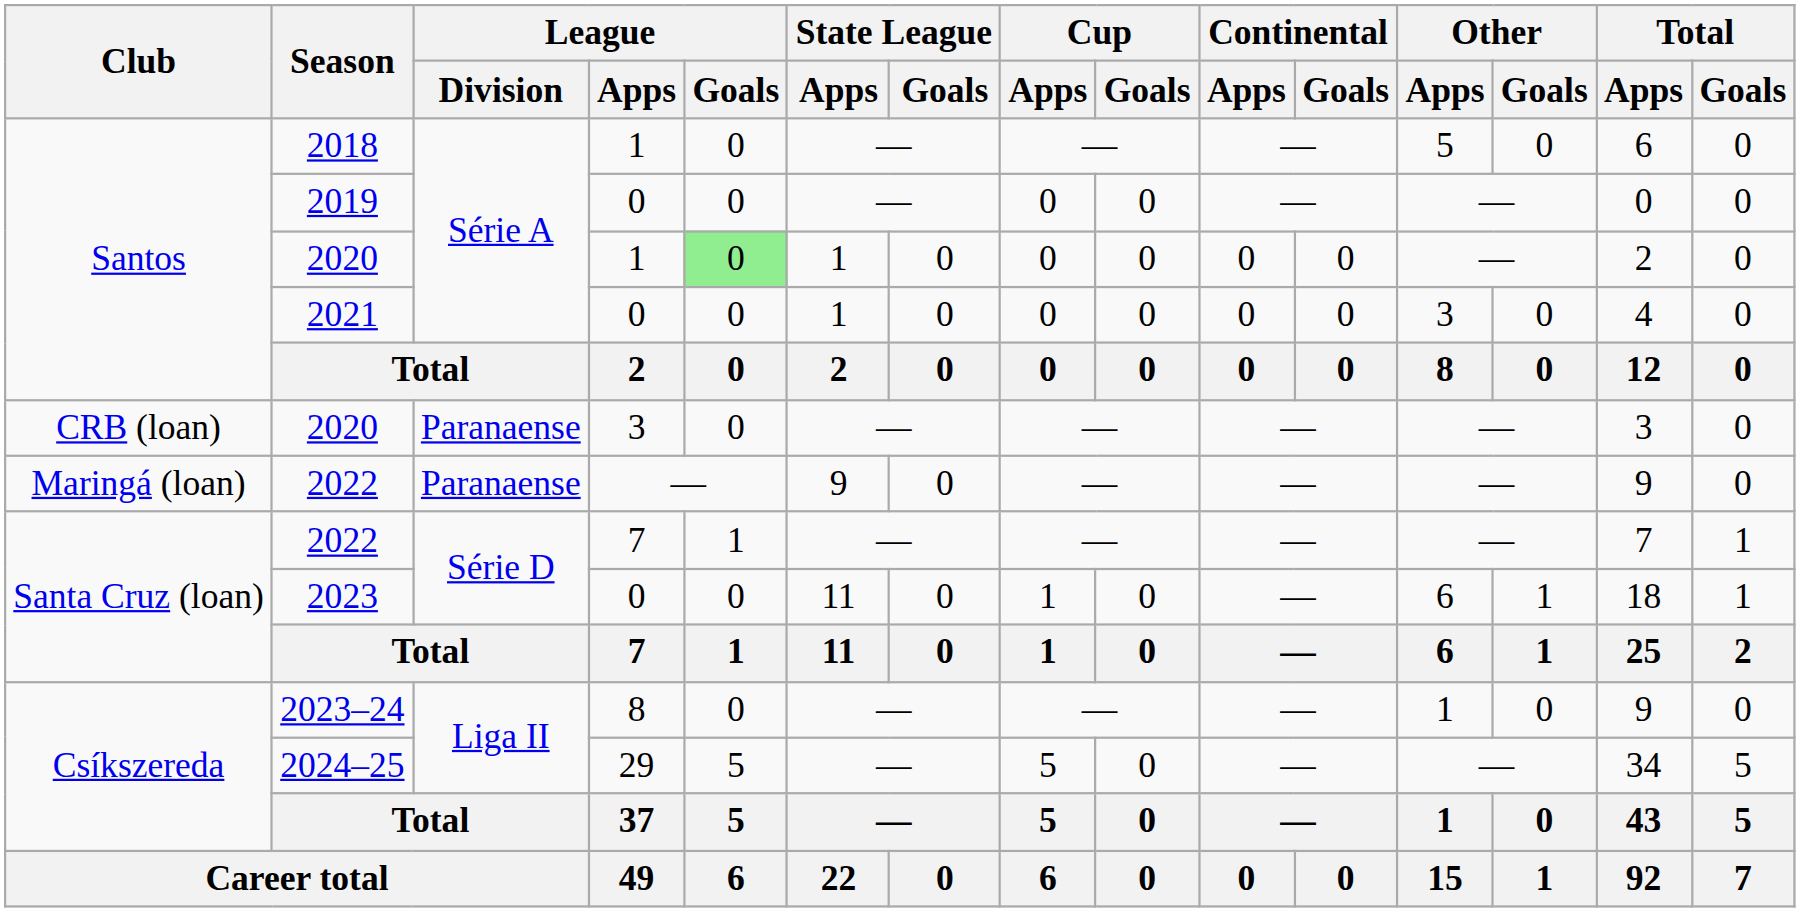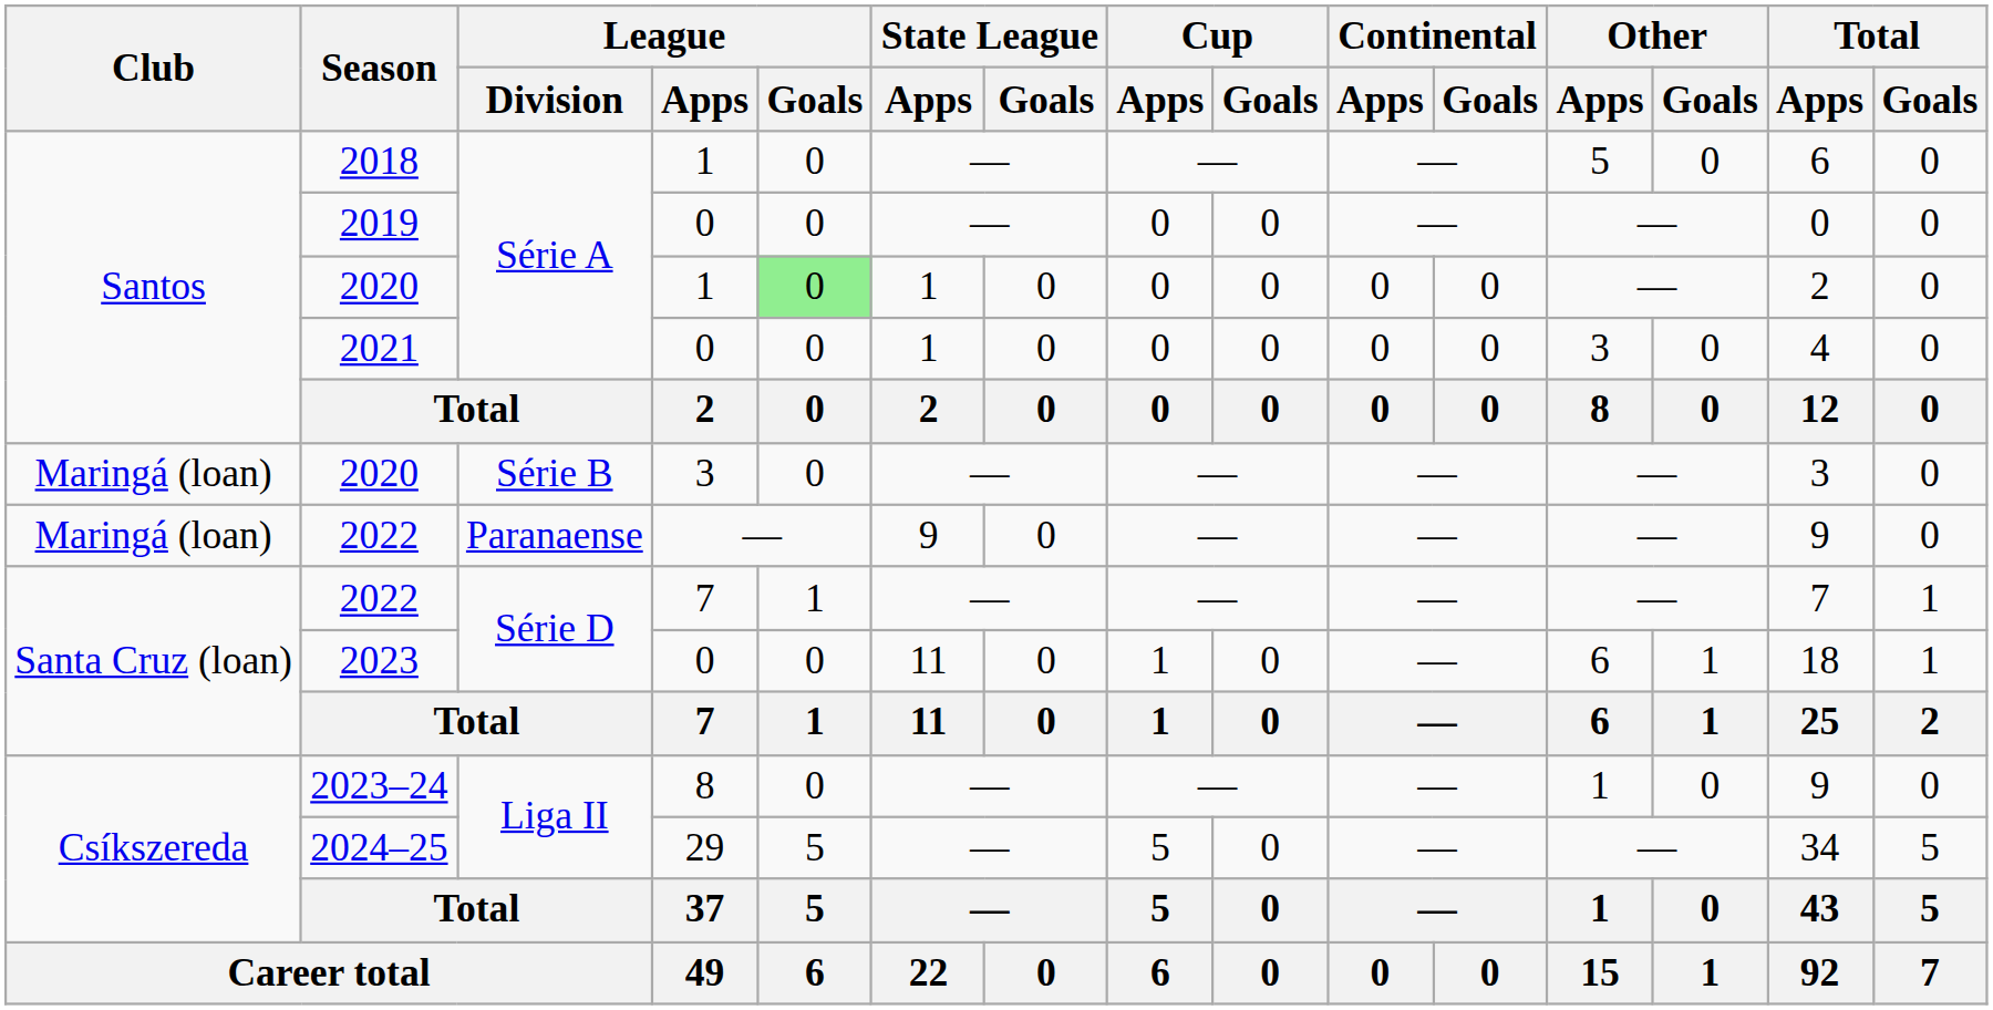 <table class="wikitable" style="text-align: center;">
 <tr>
 <th rowspan="2">Club</th>
 <th rowspan="2">Season</th>
 <th colspan="3">League</th>
 <th colspan="2">State League</th>
 <th colspan="2">Cup</th>
 <th colspan="2">Continental</th>
 <th colspan="2">Other</th>
 <th colspan="2">Total</th>
 </tr>
 <tr>
 <th>Division</th>
 <th>Apps</th>
 <th>Goals</th>
 <th>Apps</th>
 <th>Goals</th>
 <th>Apps</th>
 <th>Goals</th>
 <th>Apps</th>
 <th>Goals</th>
 <th>Apps</th>
 <th>Goals</th>
 <th>Apps</th>
 <th>Goals</th>
 </tr>
 <tr>
 <td rowspan="5" valign="center"><a href='#'>Santos</a></td>
 <td><a href='#'>2018</a></td>
 <td rowspan="4"><a href='#'>Série A</a></td>
 <td>1</td>
 <td>0</td>
 <td colspan="2">—</td>
 <td colspan="2">—</td>
 <td colspan="2">—</td>
 <td>5</td>
 <td>0</td>
 <td>6</td>
 <td>0</td>
 </tr>
 <tr>
 <td><a href='#'>2019</a></td>
 <td>0</td>
 <td>0</td>
 <td colspan="2">—</td>
 <td>0</td>
 <td>0</td>
 <td colspan="2">—</td>
 <td colspan="2">—</td>
 <td>0</td>
 <td>0</td>
 </tr>
 <tr>
 <td><a href='#'>2020</a></td>
 <td>1</td>
 <td style="background: lightgreen;">0</td>
 <td>1</td>
 <td>0</td>
 <td>0</td>
 <td>0</td>
 <td>0</td>
 <td>0</td>
 <td colspan="2">—</td>
 <td>2</td>
 <td>0</td>
 </tr>
 <tr>
 <td><a href='#'>2021</a></td>
 <td>0</td>
 <td>0</td>
 <td>1</td>
 <td>0</td>
 <td>0</td>
 <td>0</td>
 <td>0</td>
 <td>0</td>
 <td>3</td>
 <td>0</td>
 <td>4</td>
 <td>0</td>
 </tr>
 <tr>
 <th colspan="2">Total</th>
 <th>2</th>
 <th>0</th>
 <th>2</th>
 <th>0</th>
 <th>0</th>
 <th>0</th>
 <th>0</th>
 <th>0</th>
 <th>8</th>
 <th>0</th>
 <th>12</th>
 <th>0</th>
 </tr>
 <tr>
-<td valign="center"><a href='#'>CRB</a> (loan)</td>
+<td valign="center"><a href='#'>Maringá</a> (loan)</td>
 <td><a href='#'>2020</a></td>
-<td><a href='#'>Paranaense</a></td>
+<td><a href='#'>Série B</a></td>
 <td>3</td>
 <td>0</td>
 <td colspan="2">—</td>
 <td colspan="2">—</td>
 <td colspan="2">—</td>
 <td colspan="2">—</td>
 <td>3</td>
 <td>0</td>
 </tr>
 <tr>
 <td valign="center"><a href='#'>Maringá</a> (loan)</td>
 <td><a href='#'>2022</a></td>
 <td><a href='#'>Paranaense</a></td>
 <td colspan="2">—</td>
 <td>9</td>
 <td>0</td>
 <td colspan="2">—</td>
 <td colspan="2">—</td>
 <td colspan="2">—</td>
 <td>9</td>
 <td>0</td>
 </tr>
 <tr>
 <td rowspan="3" valign="center"><a href='#'>Santa Cruz</a> (loan)</td>
 <td><a href='#'>2022</a></td>
 <td rowspan="2"><a href='#'>Série D</a></td>
 <td>7</td>
 <td>1</td>
 <td colspan="2">—</td>
 <td colspan="2">—</td>
 <td colspan="2">—</td>
 <td colspan="2">—</td>
 <td>7</td>
 <td>1</td>
 </tr>
 <tr>
 <td><a href='#'>2023</a></td>
 <td>0</td>
 <td>0</td>
 <td>11</td>
 <td>0</td>
 <td>1</td>
 <td>0</td>
 <td colspan="2">—</td>
 <td>6</td>
 <td>1</td>
 <td>18</td>
 <td>1</td>
 </tr>
 <tr>
 <th colspan="2">Total</th>
 <th>7</th>
 <th>1</th>
 <th>11</th>
 <th>0</th>
 <th>1</th>
 <th>0</th>
 <th colspan="2">—</th>
 <th>6</th>
 <th>1</th>
 <th>25</th>
 <th>2</th>
 </tr>
 <tr>
 <td rowspan="3" valign="center"><a href='#'>Csíkszereda</a></td>
 <td><a href='#'>2023–24</a></td>
 <td rowspan="2"><a href='#'>Liga II</a></td>
 <td>8</td>
 <td>0</td>
 <td colspan="2">—</td>
 <td colspan="2">—</td>
 <td colspan="2">—</td>
 <td>1</td>
 <td>0</td>
 <td>9</td>
 <td>0</td>
 </tr>
 <tr>
 <td><a href='#'>2024–25</a></td>
 <td>29</td>
 <td>5</td>
 <td colspan="2">—</td>
 <td>5</td>
 <td>0</td>
 <td colspan="2">—</td>
 <td colspan="2">—</td>
 <td>34</td>
 <td>5</td>
 </tr>
 <tr>
 <th colspan="2">Total</th>
 <th>37</th>
 <th>5</th>
 <th colspan="2">—</th>
 <th>5</th>
 <th>0</th>
 <th colspan="2">—</th>
 <th>1</th>
 <th>0</th>
 <th>43</th>
 <th>5</th>
 </tr>
 <tr>
 <th colspan="3"><strong>Career total</strong></th>
 <th>49</th>
 <th>6</th>
 <th>22</th>
 <th>0</th>
 <th>6</th>
 <th>0</th>
 <th>0</th>
 <th>0</th>
 <th>15</th>
 <th>1</th>
 <th>92</th>
 <th>7</th>
 </tr>
 </table>
